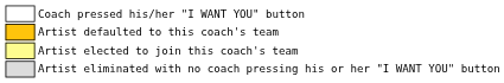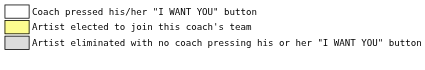 <table class="toccolours" style="font-size: 90%; white-space: nowrap;">
 <tr>
 <td style="background-color:white; border: 1px solid black;"> <strong></strong> </td>
 <td>Coach pressed his/her "I WANT YOU" button</td>
-</tr>
-<tr>
-<td style="background-color:#ffc40c; border: 1px solid black">    </td>
-<td>Artist defaulted to this coach's team</td>
 </tr>
 <tr>
 <td style="background-color:#fdfc8f; border: 1px solid black;">    </td>
 <td style="padding-right: 8px">Artist elected to join this coach's team</td>
 </tr>
 <tr>
 <td style="background-color:#DCDCDC; border: 1px solid black">    </td>
 <td>Artist eliminated with no coach pressing his or her "I WANT YOU" button</td>
 </tr>
 <tr>
 </tr>
 </table>
